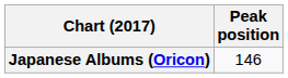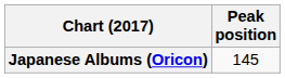 <table class="wikitable sortable plainrowheaders" style="text-align:center">
 <tr>
 <th scope="col">Chart (2017)</th>
 <th scope="col">Peak<br>position</th>
 </tr>
 <tr>
 <th scope="row">Japanese Albums (<a href='#'>Oricon</a>)</th>
-<td style="text-align:center;">146</td>
+<td style="text-align:center;">145</td>
 </tr>
 </table>
